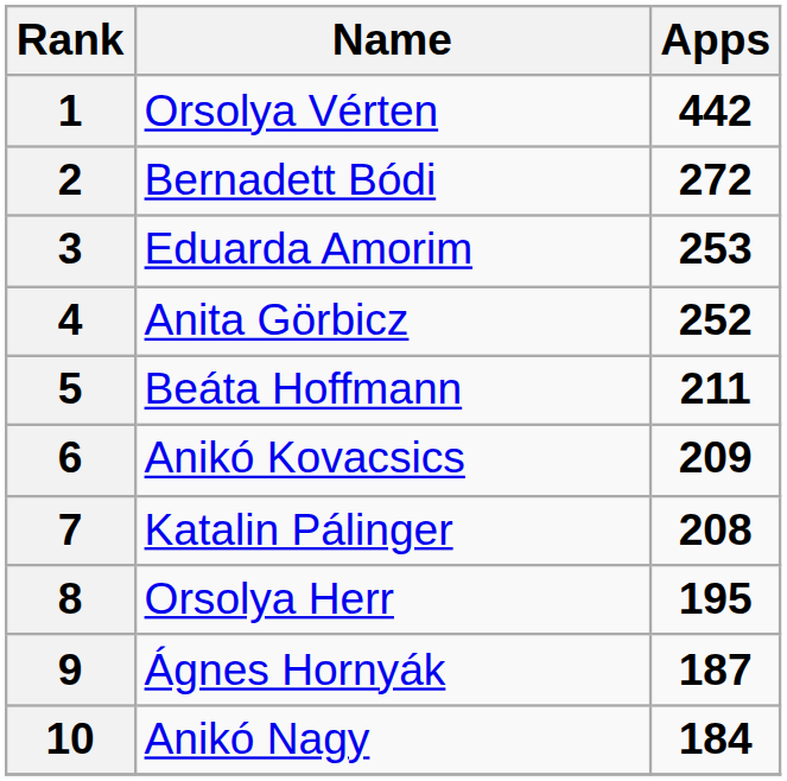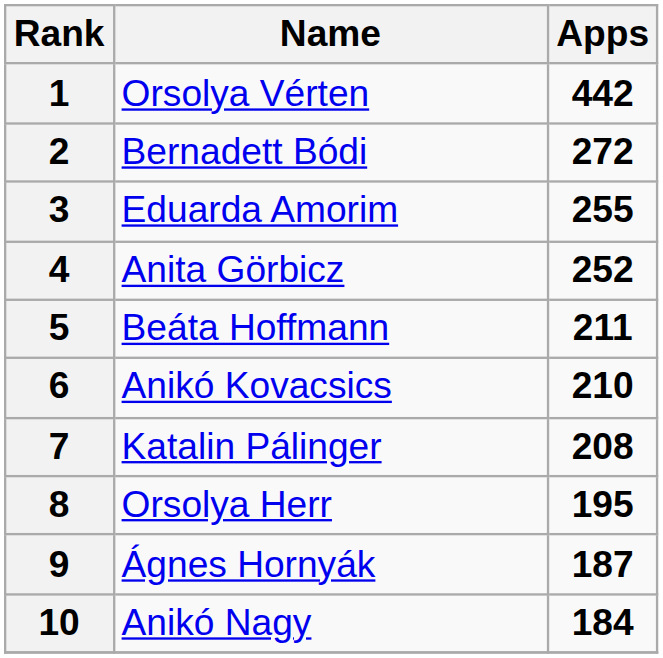 <table class="wikitable" style="text-align: center">
 <tr>
 <th>Rank</th>
 <th class="unsortable">Name</th>
 <th>Apps</th>
 </tr>
 <tr>
 <th>1</th>
 <td style="text-align: left;"> <a href='#'>Orsolya Vérten</a></td>
 <td><strong>442</strong></td>
 </tr>
 <tr>
 <th>2</th>
 <td style="text-align: left;"> <a href='#'>Bernadett Bódi</a></td>
 <td><strong>272</strong></td>
 </tr>
 <tr>
 <th>3</th>
 <td style="text-align: left;"> <a href='#'>Eduarda Amorim</a></td>
-<td><strong>253</strong></td>
+<td><strong>255</strong></td>
 </tr>
 <tr>
 <th>4</th>
 <td style="text-align: left;" width="180"> <a href='#'>Anita Görbicz</a></td>
 <td><strong>252</strong></td>
 </tr>
 <tr>
 <th>5</th>
 <td style="text-align: left;"> <a href='#'>Beáta Hoffmann</a></td>
 <td><strong>211</strong></td>
 </tr>
 <tr>
 <th>6</th>
 <td style="text-align: left;"> <a href='#'>Anikó Kovacsics</a></td>
-<td><strong>209</strong></td>
+<td><strong>210</strong></td>
 </tr>
 <tr>
 <th>7</th>
 <td style="text-align: left;"> <a href='#'>Katalin Pálinger</a></td>
 <td><strong>208</strong></td>
 </tr>
 <tr>
 <th>8</th>
 <td style="text-align: left;"> <a href='#'>Orsolya Herr</a></td>
 <td><strong>195</strong></td>
 </tr>
 <tr>
 <th>9</th>
 <td style="text-align: left;"> <a href='#'>Ágnes Hornyák</a></td>
 <td><strong>187</strong></td>
 </tr>
 <tr>
 <th>10</th>
 <td style="text-align: left;"> <a href='#'>Anikó Nagy</a></td>
 <td><strong>184</strong></td>
 </tr>
 <tr>
 </tr>
 </table>
